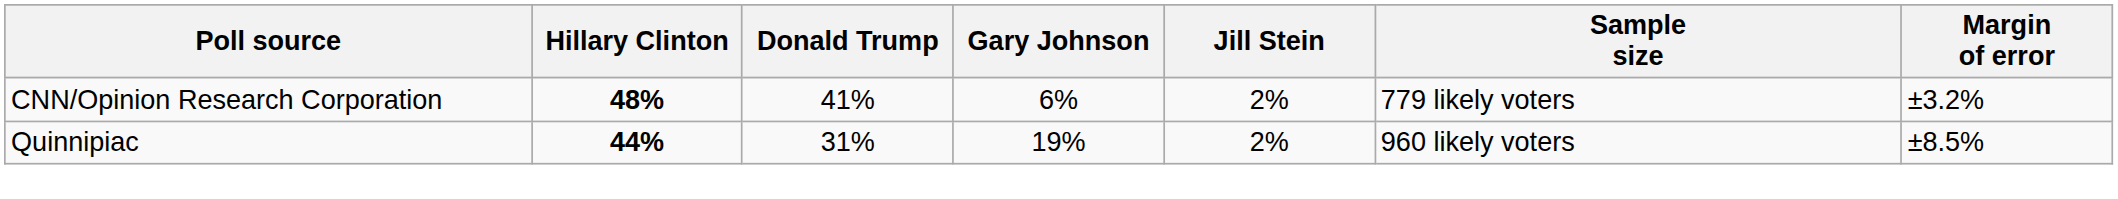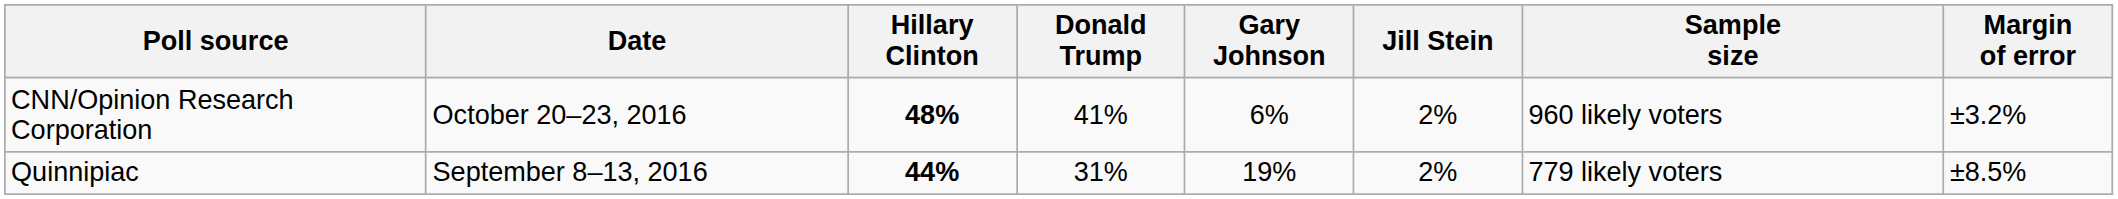 <table class="wikitable sortable">
 <tr style="background:lightgrey;">
 <th width="20%">Poll source</th>
+<th width="20%">Date</th>
 <th width="8%">Hillary Clinton<br><small></small></th>
 <th width="8%">Donald Trump<br><small></small></th>
 <th width="8%">Gary Johnson<br><small></small></th>
 <th width="8%">Jill Stein<br><small></small></th>
 <th width="20%">Sample<br>size</th>
 <th width="8%">Margin<br>of error</th>
 </tr>
 <tr>
 <td>CNN/Opinion Research Corporation</td>
+<td>October 20–23, 2016</td>
 <td align="center" ><strong>48%</strong></td>
 <td align="center">41%</td>
 <td align="center">6%</td>
 <td align="center">2%</td>
-<td>779 likely voters</td>
+<td>960 likely voters</td>
 <td>±3.2%</td>
 </tr>
 <tr>
 <td>Quinnipiac</td>
+<td>September 8–13, 2016</td>
 <td align="center" ><strong>44%</strong></td>
 <td align="center">31%</td>
 <td align="center">19%</td>
 <td align="center">2%</td>
-<td>960 likely voters</td>
+<td>779 likely voters</td>
 <td>±8.5%</td>
 </tr>
 </table>
